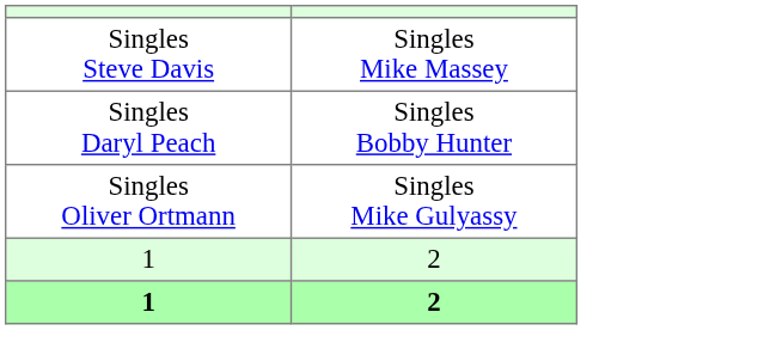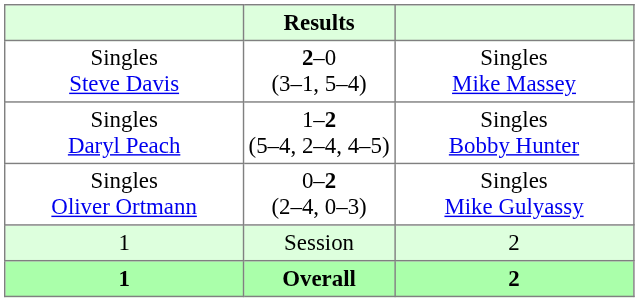 <table border="1" cellpadding="3" style="border-collapse: collapse;">
 <tr bgcolor="#ddffdd">
 <th width="160"></th>
+<th>Results</th>
 <th width="160"></th>
 </tr>
 <tr>
 <td align="center">Singles<br><a href='#'>Steve Davis</a></td>
+<td align="center"><strong>2</strong>–0<br>(3–1, 5–4)</td>
 <td align="center">Singles<br><a href='#'>Mike Massey</a></td>
 </tr>
 <tr>
 <td align="center">Singles<br><a href='#'>Daryl Peach</a></td>
+<td align="center">1–<strong>2</strong><br>(5–4, 2–4, 4–5)</td>
 <td align="center">Singles<br><a href='#'>Bobby Hunter</a></td>
 </tr>
 <tr>
 <td align="center">Singles<br><a href='#'>Oliver Ortmann</a></td>
+<td align="center">0–<strong>2</strong><br>(2–4, 0–3)</td>
 <td align="center">Singles<br><a href='#'>Mike Gulyassy</a></td>
 </tr>
 <tr bgcolor="#ddffdd">
 <td align="center">1</td>
+<td align="center">Session</td>
 <td align="center">2</td>
 </tr>
 <tr bgcolor="#aaffaa">
 <th align="center">1</th>
+<th align="center">Overall</th>
 <th align="center">2</th>
 </tr>
 </table>
